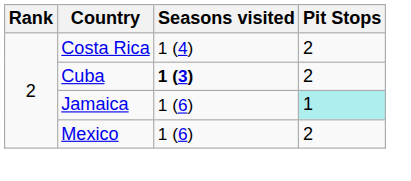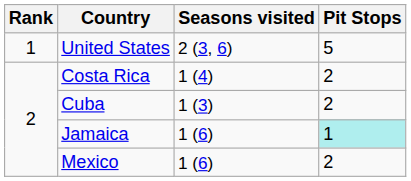 <table class="wikitable">
 <tr>
 <th>Rank</th>
 <th>Country</th>
 <th>Seasons visited</th>
 <th>Pit Stops</th>
+</tr>
+<tr>
+<td style="text-align:center;">1</td>
+<td><a href='#'>United States</a></td>
+<td style="font-size:95%">2 (<a href='#'>3</a>, <a href='#'>6</a>)</td>
+<td>5</td>
 </tr>
 <tr>
 <td rowspan="4" style="text-align:center;">2</td>
 <td><a href='#'>Costa Rica</a></td>
 <td style="font-size:95%">1 (<a href='#'>4</a>)</td>
 <td>2</td>
 </tr>
 <tr>
 <td><a href='#'>Cuba</a></td>
-<td style="font-size:95%"><strong>1 (<a href='#'>3</a>)</strong></td>
+<td style="font-size:95%">1 (<a href='#'>3</a>)</td>
 <td>2</td>
 </tr>
 <tr>
 <td><a href='#'>Jamaica</a></td>
 <td style="font-size:95%">1 (<a href='#'>6</a>)</td>
 <td style="background: paleturquoise;">1</td>
 </tr>
 <tr>
 <td><a href='#'>Mexico</a></td>
 <td style="font-size:95%">1 (<a href='#'>6</a>)</td>
 <td>2</td>
 </tr>
 </table>
